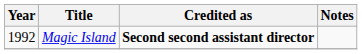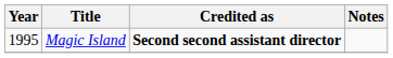 <table class="wikitable sortable">
 <tr>
 <th>Year</th>
 <th>Title</th>
 <th>Credited as</th>
 <th class="unsortable">Notes</th>
 </tr>
 <tr>
-<td>1992</td>
+<td>1995</td>
 <td><em><a href='#'>Magic Island</a></em></td>
 <td><strong>Second second assistant director</strong></td>
 <td></td>
 </tr>
 <tr>
 </tr>
 </table>
